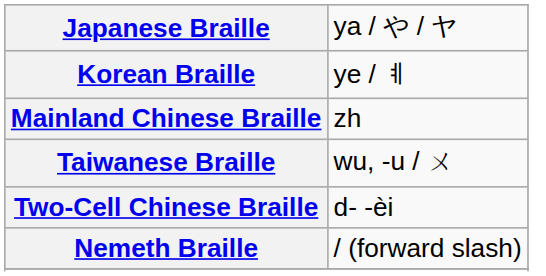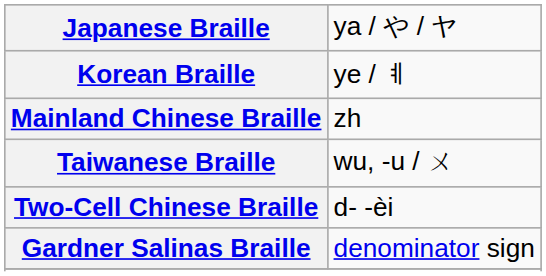 <table class="wikitable">
 <tr>
 <th align=left><a href='#'>Japanese Braille</a></th>
 <td>ya / や / ヤ </td>
 </tr>
 <tr>
 <th align=left><a href='#'>Korean Braille</a></th>
 <td>ye / ㅖ </td>
 </tr>
 <tr>
 <th align=left><a href='#'>Mainland Chinese Braille</a></th>
 <td>zh </td>
 </tr>
 <tr>
 <th align=left><a href='#'>Taiwanese Braille</a></th>
 <td>wu, -u / ㄨ</td>
 </tr>
 <tr>
 <th align=left><a href='#'>Two-Cell Chinese Braille</a></th>
 <td>d- -èi</td>
 </tr>
 <tr>
-<th align=left><a href='#'>Nemeth Braille</a></th>
-<td>/ (forward slash) </td>
+<th align=left><a href='#'>Gardner Salinas Braille</a></th>
+<td><a href='#'>denominator</a> sign </td>
 </tr>
 <tr>
 </tr>
 <tr>
 </tr>
 </table>
